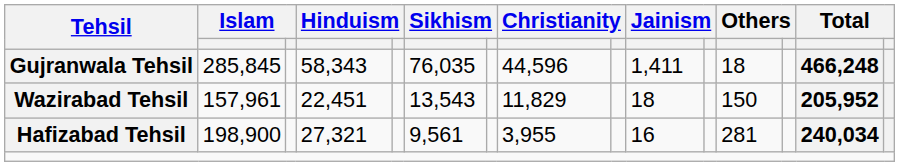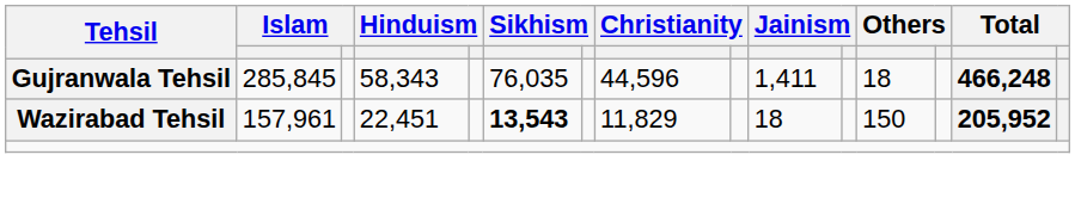 <table class="wikitable sortable">
 <tr>
 <th rowspan="2"><a href='#'>Tehsil</a></th>
 <th colspan="2"><a href='#'>Islam</a> </th>
 <th colspan="2"><a href='#'>Hinduism</a> </th>
 <th colspan="2"><a href='#'>Sikhism</a> </th>
 <th colspan="2"><a href='#'>Christianity</a> </th>
 <th colspan="2"><a href='#'>Jainism</a> </th>
 <th colspan="2">Others</th>
 <th colspan="2">Total</th>
 </tr>
 <tr>
 <th><a href='#'></a></th>
 <th></th>
 <th></th>
 <th></th>
 <th></th>
 <th></th>
 <th></th>
 <th></th>
 <th></th>
 <th></th>
 <th></th>
 <th></th>
 <th></th>
 <th></th>
 </tr>
 <tr>
 <th>Gujranwala Tehsil</th>
 <td>285,845</td>
 <td></td>
 <td>58,343</td>
 <td></td>
 <td>76,035</td>
 <td></td>
 <td>44,596</td>
 <td></td>
 <td>1,411</td>
 <td></td>
 <td>18</td>
 <td></td>
 <th>466,248</th>
 <th></th>
 </tr>
 <tr>
 <th>Wazirabad Tehsil</th>
 <td>157,961</td>
 <td></td>
 <td>22,451</td>
 <td></td>
-<td>13,543</td>
+<td><strong>13,543</strong></td>
 <td></td>
 <td>11,829</td>
 <td></td>
 <td>18</td>
 <td></td>
 <td>150</td>
 <td></td>
 <th>205,952</th>
 <th></th>
 </tr>
-<tr>
-<th>Hafizabad Tehsil</th>
-<td>198,900</td>
-<td></td>
-<td>27,321</td>
-<td></td>
-<td>9,561</td>
-<td></td>
-<td>3,955</td>
-<td></td>
-<td>16</td>
-<td></td>
-<td>281</td>
-<td></td>
-<th>240,034</th>
-<th></th>
-</tr>
 <tr class="sortbottom">
 <td colspan="15"></td>
 </tr>
 </table>
